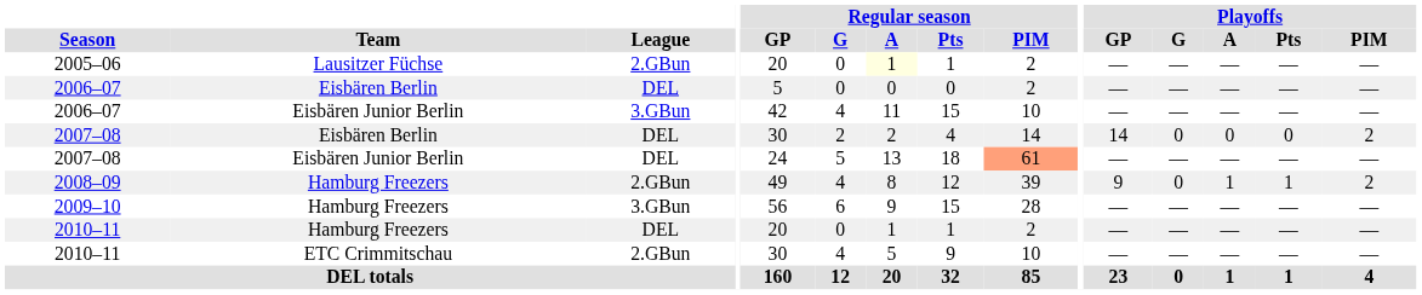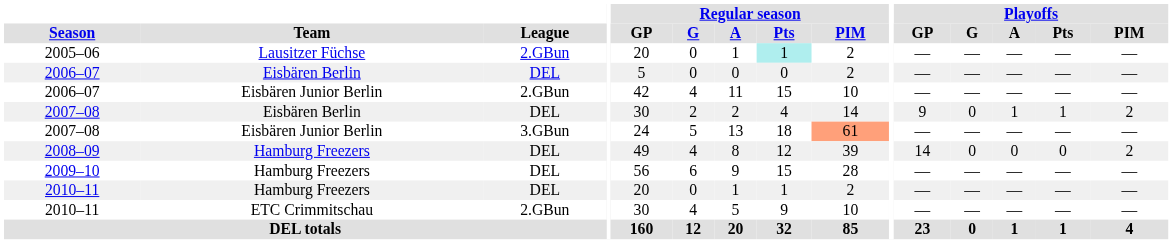 <table border="0" cellpadding="1" cellspacing="0" style="text-align:center; width:75%">
 <tr bgcolor="#e0e0e0">
 <th colspan="3" bgcolor="#ffffff"></th>
 <th rowspan="99" bgcolor="#ffffff"></th>
 <th colspan="5"><a href='#'>Regular season</a></th>
 <th rowspan="99" bgcolor="#ffffff"></th>
 <th colspan="5"><a href='#'>Playoffs</a></th>
 </tr>
 <tr bgcolor="#e0e0e0">
 <th><a href='#'>Season</a></th>
 <th>Team</th>
 <th>League</th>
 <th>GP</th>
 <th><a href='#'>G</a></th>
 <th><a href='#'>A</a></th>
 <th><a href='#'>Pts</a></th>
 <th><a href='#'>PIM</a></th>
 <th>GP</th>
 <th>G</th>
 <th>A</th>
 <th>Pts</th>
 <th>PIM</th>
 </tr>
 <tr ALIGN="center">
 <td>2005–06</td>
 <td><a href='#'>Lausitzer Füchse</a></td>
 <td><a href='#'>2.GBun</a></td>
 <td>20</td>
 <td>0</td>
-<td style="background: lightyellow;">1</td>
 <td>1</td>
+<td style="background: paleturquoise;">1</td>
 <td>2</td>
 <td>—</td>
 <td>—</td>
 <td>—</td>
 <td>—</td>
 <td>—</td>
 </tr>
 <tr ALIGN="center" bgcolor="#f0f0f0">
 <td><a href='#'>2006–07</a></td>
 <td><a href='#'>Eisbären Berlin</a></td>
 <td><a href='#'>DEL</a></td>
 <td>5</td>
 <td>0</td>
 <td>0</td>
 <td>0</td>
 <td>2</td>
 <td>—</td>
 <td>—</td>
 <td>—</td>
 <td>—</td>
 <td>—</td>
 </tr>
 <tr ALIGN="center">
 <td>2006–07</td>
 <td>Eisbären Junior Berlin</td>
-<td><a href='#'>3.GBun</a></td>
+<td>2.GBun</td>
 <td>42</td>
 <td>4</td>
 <td>11</td>
 <td>15</td>
 <td>10</td>
 <td>—</td>
 <td>—</td>
 <td>—</td>
 <td>—</td>
 <td>—</td>
 </tr>
 <tr ALIGN="center" bgcolor="#f0f0f0">
 <td><a href='#'>2007–08</a></td>
 <td>Eisbären Berlin</td>
 <td>DEL</td>
 <td>30</td>
 <td>2</td>
 <td>2</td>
 <td>4</td>
 <td>14</td>
-<td>14</td>
+<td>9</td>
 <td>0</td>
-<td>0</td>
-<td>0</td>
+<td>1</td>
+<td>1</td>
 <td>2</td>
 </tr>
 <tr ALIGN="center">
 <td>2007–08</td>
 <td>Eisbären Junior Berlin</td>
-<td>DEL</td>
+<td>3.GBun</td>
 <td>24</td>
 <td>5</td>
 <td>13</td>
 <td>18</td>
 <td style="background: lightsalmon;">61</td>
 <td>—</td>
 <td>—</td>
 <td>—</td>
 <td>—</td>
 <td>—</td>
 </tr>
 <tr ALIGN="center" bgcolor="#f0f0f0">
 <td><a href='#'>2008–09</a></td>
 <td><a href='#'>Hamburg Freezers</a></td>
-<td>2.GBun</td>
+<td>DEL</td>
 <td>49</td>
 <td>4</td>
 <td>8</td>
 <td>12</td>
 <td>39</td>
-<td>9</td>
+<td>14</td>
 <td>0</td>
-<td>1</td>
-<td>1</td>
+<td>0</td>
+<td>0</td>
 <td>2</td>
 </tr>
 <tr ALIGN="center">
 <td><a href='#'>2009–10</a></td>
 <td>Hamburg Freezers</td>
-<td>3.GBun</td>
+<td>DEL</td>
 <td>56</td>
 <td>6</td>
 <td>9</td>
 <td>15</td>
 <td>28</td>
 <td>—</td>
 <td>—</td>
 <td>—</td>
 <td>—</td>
 <td>—</td>
 </tr>
 <tr ALIGN="center" bgcolor="#f0f0f0">
 <td><a href='#'>2010–11</a></td>
 <td>Hamburg Freezers</td>
 <td>DEL</td>
 <td>20</td>
 <td>0</td>
 <td>1</td>
 <td>1</td>
 <td>2</td>
 <td>—</td>
 <td>—</td>
 <td>—</td>
 <td>—</td>
 <td>—</td>
 </tr>
 <tr ALIGN="center">
 <td>2010–11</td>
 <td>ETC Crimmitschau</td>
 <td>2.GBun</td>
 <td>30</td>
 <td>4</td>
 <td>5</td>
 <td>9</td>
 <td>10</td>
 <td>—</td>
 <td>—</td>
 <td>—</td>
 <td>—</td>
 <td>—</td>
 </tr>
 <tr bgcolor="#e0e0e0">
 <th colspan="3">DEL totals</th>
 <th>160</th>
 <th>12</th>
 <th>20</th>
 <th>32</th>
 <th>85</th>
 <th>23</th>
 <th>0</th>
 <th>1</th>
 <th>1</th>
 <th>4</th>
 </tr>
 </table>
